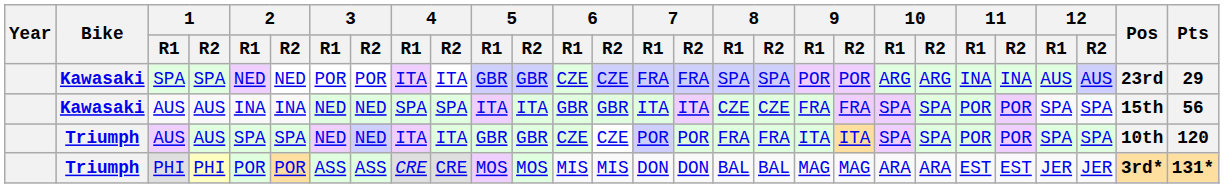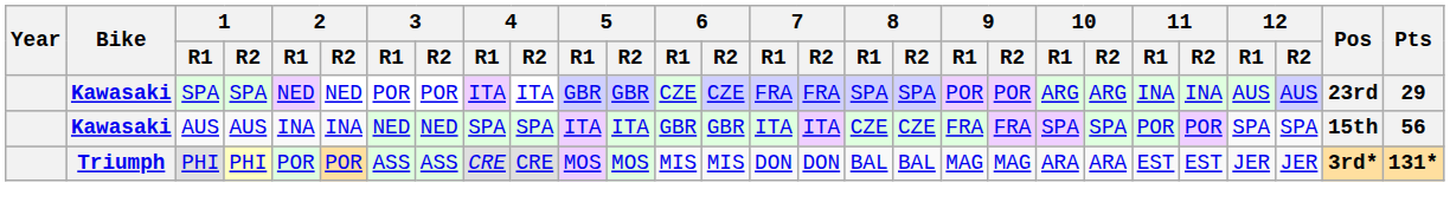 <table class="wikitable" style="text-align:center; font-size:90%;">
 <tr>
 <th rowspan="2">Year</th>
 <th rowspan="2">Bike</th>
 <th colspan="2">1</th>
 <th colspan="2">2</th>
 <th colspan="2">3</th>
 <th colspan="2">4</th>
 <th colspan="2">5</th>
 <th colspan="2">6</th>
 <th colspan="2">7</th>
 <th colspan="2">8</th>
 <th colspan="2">9</th>
 <th colspan="2">10</th>
 <th colspan="2">11</th>
 <th colspan="2">12</th>
 <th rowspan="2">Pos</th>
 <th rowspan="2">Pts</th>
 </tr>
 <tr>
 <th>R1</th>
 <th>R2</th>
 <th>R1</th>
 <th>R2</th>
 <th>R1</th>
 <th>R2</th>
 <th>R1</th>
 <th>R2</th>
 <th>R1</th>
 <th>R2</th>
 <th>R1</th>
 <th>R2</th>
 <th>R1</th>
 <th>R2</th>
 <th>R1</th>
 <th>R2</th>
 <th>R1</th>
 <th>R2</th>
 <th>R1</th>
 <th>R2</th>
 <th>R1</th>
 <th>R2</th>
 <th>R1</th>
 <th>R2</th>
 </tr>
 <tr>
 <th></th>
 <th><a href='#'>Kawasaki</a></th>
 <td style="background:#dfffdf;"><a href='#'>SPA</a><br></td>
 <td style="background:#dfffdf;"><a href='#'>SPA</a><br></td>
 <td style="background:#efcfff;"><a href='#'>NED</a><br></td>
 <td style="background:#ffffff;"><a href='#'>NED</a><br></td>
 <td style="background:#ffffff;"><a href='#'>POR</a><br></td>
 <td style="background:#ffffff;"><a href='#'>POR</a><br></td>
 <td style="background:#efcfff;"><a href='#'>ITA</a><br></td>
 <td style="background:#ffffff;"><a href='#'>ITA</a><br></td>
 <td style="background:#cfcfff;"><a href='#'>GBR</a><br></td>
 <td style="background:#cfcfff;"><a href='#'>GBR</a><br></td>
 <td style="background:#dfffdf;"><a href='#'>CZE</a><br></td>
 <td style="background:#cfcfff;"><a href='#'>CZE</a><br></td>
 <td style="background:#cfcfff;"><a href='#'>FRA</a><br></td>
 <td style="background:#cfcfff;"><a href='#'>FRA</a><br></td>
 <td style="background:#cfcfff;"><a href='#'>SPA</a><br></td>
 <td style="background:#cfcfff;"><a href='#'>SPA</a><br></td>
 <td style="background:#efcfff;"><a href='#'>POR</a><br></td>
 <td style="background:#efcfff;"><a href='#'>POR</a><br></td>
 <td style="background:#dfffdf;"><a href='#'>ARG</a><br></td>
 <td style="background:#dfffdf;"><a href='#'>ARG</a><br></td>
 <td style="background:#dfffdf;"><a href='#'>INA</a><br></td>
 <td style="background:#dfffdf;"><a href='#'>INA</a><br></td>
 <td style="background:#dfffdf;"><a href='#'>AUS</a><br></td>
 <td style="background:#cfcfff;"><a href='#'>AUS</a><br></td>
 <th>23rd</th>
 <th>29</th>
 </tr>
 <tr>
 <th></th>
 <th><a href='#'>Kawasaki</a></th>
 <td><a href='#'>AUS</a></td>
 <td><a href='#'>AUS</a></td>
 <td><a href='#'>INA</a></td>
 <td><a href='#'>INA</a></td>
 <td style="background:#dfffdf;"><a href='#'>NED</a><br></td>
 <td style="background:#dfffdf;"><a href='#'>NED</a><br></td>
 <td style="background:#dfffdf;"><a href='#'>SPA</a><br></td>
 <td style="background:#dfffdf;"><a href='#'>SPA</a><br></td>
 <td style="background:#efcfff;"><a href='#'>ITA</a><br></td>
 <td style="background:#dfffdf;"><a href='#'>ITA</a><br></td>
 <td style="background:#dfffdf;"><a href='#'>GBR</a><br></td>
 <td style="background:#dfffdf;"><a href='#'>GBR</a><br></td>
 <td style="background:#dfffdf;"><a href='#'>ITA</a><br></td>
 <td style="background:#efcfff;"><a href='#'>ITA</a><br></td>
 <td style="background:#dfffdf;"><a href='#'>CZE</a><br></td>
 <td style="background:#dfffdf;"><a href='#'>CZE</a><br></td>
 <td style="background:#dfffdf;"><a href='#'>FRA</a><br></td>
 <td style="background:#efcfff;"><a href='#'>FRA</a><br></td>
 <td style="background:#efcfff;"><a href='#'>SPA</a><br></td>
 <td style="background:#dfffdf;"><a href='#'>SPA</a><br></td>
 <td style="background:#dfffdf;"><a href='#'>POR</a><br></td>
 <td style="background:#efcfff;"><a href='#'>POR</a><br></td>
 <td><a href='#'>SPA</a></td>
 <td><a href='#'>SPA</a></td>
 <th>15th</th>
 <th>56</th>
 </tr>
 <tr>
 <th></th>
 <th><a href='#'>Triumph</a></th>
-<td style="background:#EFCFFF;"><a href='#'>AUS</a><br></td>
-<td style="background:#DFFFDF;"><a href='#'>AUS</a><br></td>
-<td style="background:#DFFFDF;"><a href='#'>SPA</a><br></td>
-<td style="background:#DFFFDF;"><a href='#'>SPA</a><br></td>
-<td style="background:#EFCFFF;"><a href='#'>NED</a><br></td>
-<td style="background:#CFCFFF;"><a href='#'>NED</a><br></td>
-<td style="background:#EFCFFF;"><a href='#'>ITA</a><br></td>
-<td style="background:#DFFFDF;"><a href='#'>ITA</a><br></td>
-<td style="background:#DFFFDF;"><a href='#'>GBR</a><br></td>
-<td style="background:#DFFFDF;"><a href='#'>GBR</a><br></td>
-<td style="background:#DFFFDF;"><a href='#'>CZE</a><br></td>
-<td style="background:#FFFFFF;"><a href='#'>CZE</a><br></td>
-<td style="background:#CFCFFF;"><a href='#'>POR</a><br></td>
-<td style="background:#DFFFDF;"><a href='#'>POR</a><br></td>
-<td style="background:#DFFFDF;"><a href='#'>FRA</a><br></td>
-<td style="background:#DFFFDF;"><a href='#'>FRA</a><br></td>
-<td style="background:#DFFFDF;"><a href='#'>ITA</a><br></td>
-<td style="background:#FFDF9F;"><a href='#'>ITA</a><br></td>
-<td style="background:#EFCFFF;"><a href='#'>SPA</a><br></td>
-<td style="background:#DFFFDF;"><a href='#'>SPA</a><br></td>
-<td style="background:#DFFFDF;"><a href='#'>POR</a><br></td>
-<td style="background:#EFCFFF;"><a href='#'>POR</a><br></td>
-<td style="background:#DFFFDF;"><a href='#'>SPA</a><br></td>
-<td style="background:#DFFFDF;"><a href='#'>SPA</a><br></td>
-<th>10th</th>
-<th>120</th>
-</tr>
-<tr>
-<th></th>
-<th><a href='#'>Triumph</a></th>
 <td style="background:#DFDFDF;"><a href='#'>PHI</a><br></td>
 <td style="background:#FFFFBF;"><a href='#'>PHI</a><br></td>
 <td style="background:#DFFFDF;"><a href='#'>POR</a><br></td>
 <td style="background:#FFDF9F;"><a href='#'>POR</a><br></td>
 <td style="background:#DFFFDF;"><a href='#'>ASS</a><br></td>
 <td style="background:#DFFFDF;"><a href='#'>ASS</a><br></td>
 <td style="background:#DFDFDF;"><em><a href='#'>CRE</a></em><br></td>
 <td style="background:#DFDFDF;"><a href='#'>CRE</a><br></td>
 <td style="background:#EFCFFF;"><a href='#'>MOS</a><br></td>
 <td style="background:#DFFFDF;"><a href='#'>MOS</a><br></td>
 <td style="background:#;"><a href='#'>MIS</a><br></td>
 <td style="background:#;"><a href='#'>MIS</a><br></td>
 <td style="background:#;"><a href='#'>DON</a><br></td>
 <td style="background:#;"><a href='#'>DON</a><br></td>
 <td style="background:#;"><a href='#'>BAL</a><br></td>
 <td style="background:#;"><a href='#'>BAL</a><br></td>
 <td style="background:#;"><a href='#'>MAG</a><br></td>
 <td style="background:#;"><a href='#'>MAG</a><br></td>
 <td style="background:#;"><a href='#'>ARA</a><br></td>
 <td style="background:#;"><a href='#'>ARA</a><br></td>
 <td style="background:#;"><a href='#'>EST</a><br></td>
 <td style="background:#;"><a href='#'>EST</a><br></td>
 <td style="background:#;"><a href='#'>JER</a><br></td>
 <td style="background:#;"><a href='#'>JER</a><br></td>
 <th style="background:#FFDF9F;">3rd*</th>
 <th style="background:#FFDF9F;">131*</th>
 </tr>
 </table>
